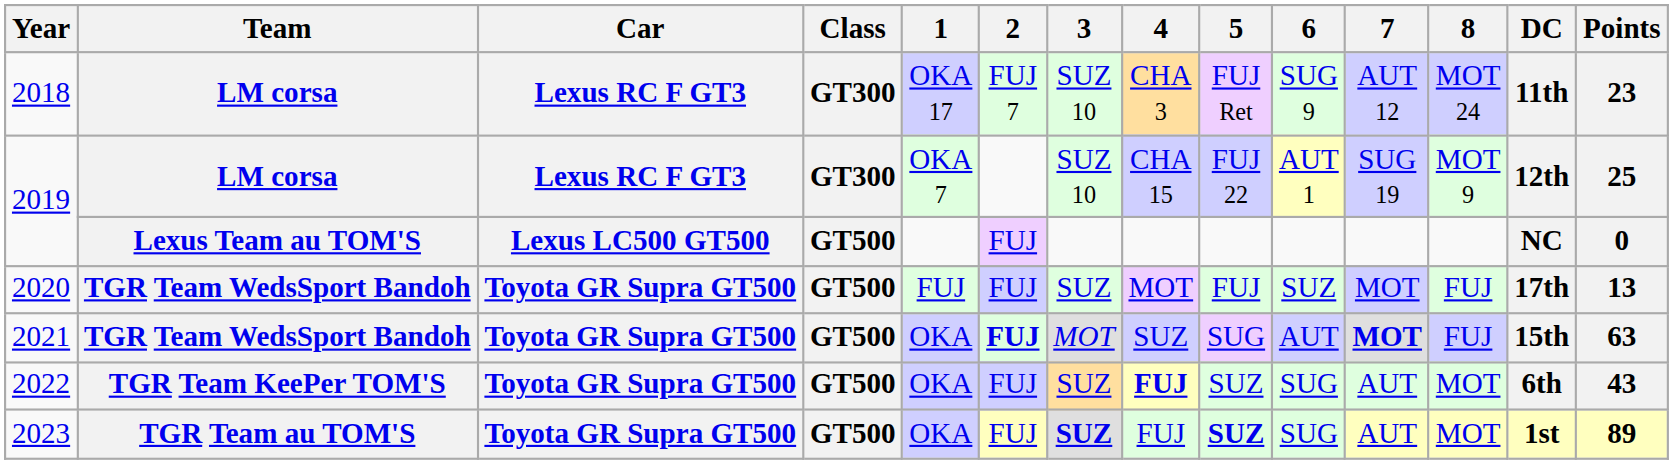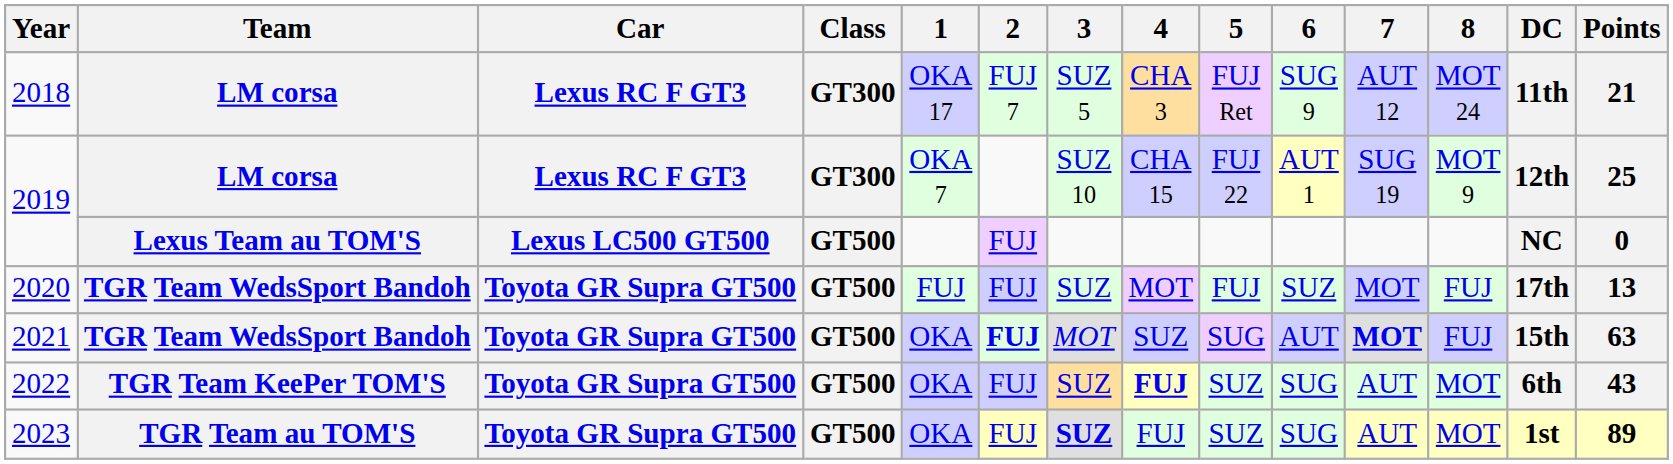 <table class="wikitable" style="text-align:center; font-size:85%">
 <tr>
 <th>Year</th>
 <th>Team</th>
 <th>Car</th>
 <th>Class</th>
 <th>1</th>
 <th>2</th>
 <th>3</th>
 <th>4</th>
 <th>5</th>
 <th>6</th>
 <th>7</th>
 <th>8</th>
 <th>DC</th>
 <th>Points</th>
 </tr>
 <tr>
 <td><a href='#'>2018</a></td>
 <th><a href='#'>LM corsa</a></th>
 <th><a href='#'>Lexus RC F GT3</a></th>
 <th>GT300</th>
 <td bgcolor="#CFCFFF"><a href='#'>OKA</a><br><small>17</small></td>
 <td bgcolor="#DFFFDF"><a href='#'>FUJ</a><br><small>7</small></td>
-<td bgcolor="#DFFFDF"><a href='#'>SUZ</a><br><small>10</small></td>
+<td bgcolor="#DFFFDF"><a href='#'>SUZ</a><br><small>5</small></td>
 <td bgcolor="#FFDF9F"><a href='#'>CHA</a><br><small>3</small></td>
 <td bgcolor="#EFCFFF"><a href='#'>FUJ</a><br><small>Ret</small></td>
 <td bgcolor="#DFFFDF"><a href='#'>SUG</a><br><small>9</small></td>
 <td bgcolor="#CFCFFF"><a href='#'>AUT</a><br><small>12</small></td>
 <td bgcolor="#CFCFFF"><a href='#'>MOT</a><br><small>24</small></td>
 <th>11th</th>
-<th>23</th>
+<th>21</th>
 </tr>
 <tr>
 <td rowspan="2"><a href='#'>2019</a></td>
 <th><a href='#'>LM corsa</a></th>
 <th><a href='#'>Lexus RC F GT3</a></th>
 <th>GT300</th>
 <td bgcolor="#DFFFDF"><a href='#'>OKA</a><br><small>7</small></td>
 <td></td>
 <td bgcolor="#DFFFDF"><a href='#'>SUZ</a><br><small>10</small></td>
 <td bgcolor="#CFCFFF"><a href='#'>CHA</a><br><small>15</small></td>
 <td bgcolor="#CFCFFF"><a href='#'>FUJ</a><br><small>22</small></td>
 <td bgcolor="#FFFFBF"><a href='#'>AUT</a><br><small>1</small></td>
 <td bgcolor="#CFCFFF"><a href='#'>SUG</a><br><small>19</small></td>
 <td bgcolor="#DFFFDF"><a href='#'>MOT</a><br><small>9</small></td>
 <th>12th</th>
 <th>25</th>
 </tr>
 <tr>
 <th><a href='#'>Lexus Team au TOM'S</a></th>
 <th><a href='#'>Lexus LC500 GT500</a></th>
 <th>GT500</th>
 <td></td>
 <td bgcolor="#EFCFFF"><a href='#'>FUJ</a><br></td>
 <td></td>
 <td></td>
 <td></td>
 <td></td>
 <td></td>
 <td></td>
 <th>NC</th>
 <th>0</th>
 </tr>
 <tr>
 <td><a href='#'>2020</a></td>
 <th><a href='#'>TGR</a> <a href='#'>Team WedsSport Bandoh</a></th>
 <th><a href='#'>Toyota GR Supra GT500</a></th>
 <th>GT500</th>
 <td style="background:#DFFFDF;"><a href='#'>FUJ</a><br></td>
 <td style="background:#CFCFFF;"><a href='#'>FUJ</a><br></td>
 <td style="background:#dfffdf;"><a href='#'>SUZ</a><br></td>
 <td style="background:#efcfff;"><a href='#'>MOT</a><br></td>
 <td style="background:#dfffdf;"><a href='#'>FUJ</a><br></td>
 <td style="background:#dfffdf;"><a href='#'>SUZ</a><br></td>
 <td style="background:#cfcfff;"><a href='#'>MOT</a><br></td>
 <td style="background:#dfffdf;"><a href='#'>FUJ</a><br></td>
 <th>17th</th>
 <th>13</th>
 </tr>
 <tr>
 <td><a href='#'>2021</a></td>
 <th><a href='#'>TGR</a> <a href='#'>Team WedsSport Bandoh</a></th>
 <th><a href='#'>Toyota GR Supra GT500</a></th>
 <th>GT500</th>
 <td style="background:#CFCFFF;"><a href='#'>OKA</a><br></td>
 <td style="background:#DFFFDF;"><strong><a href='#'>FUJ</a></strong><br></td>
 <td style="background:#DFDFDF;"><em><a href='#'>MOT</a></em><br></td>
 <td style="background:#CFCFFF;"><a href='#'>SUZ</a><br></td>
 <td style="background:#EFCFFF;"><a href='#'>SUG</a><br></td>
 <td style="background:#CFCFFF;"><a href='#'>AUT</a><br></td>
 <td style="background:#DFDFDF;"><strong><a href='#'>MOT</a></strong><br></td>
 <td style="background:#CFCFFF;"><a href='#'>FUJ</a><br></td>
 <th>15th</th>
 <th>63</th>
 </tr>
 <tr>
 <td><a href='#'>2022</a></td>
 <th><a href='#'>TGR</a> <a href='#'>Team KeePer TOM'S</a></th>
 <th><a href='#'>Toyota GR Supra GT500</a></th>
 <th>GT500</th>
 <td style="background:#CFCFFF;"><a href='#'>OKA</a><br></td>
 <td style="background:#CFCFFF;"><a href='#'>FUJ</a><br></td>
 <td style="background:#FFDF9F;"><a href='#'>SUZ</a><br></td>
 <td style="background:#FFFFBF;"><strong><a href='#'>FUJ</a><br></strong></td>
 <td style="background:#DFFFDF;"><a href='#'>SUZ</a><br></td>
 <td style="background:#DFFFDF;"><a href='#'>SUG</a><br></td>
 <td style="background:#DFFFDF;"><a href='#'>AUT</a><br></td>
 <td style="background:#DFFFDF;"><a href='#'>MOT</a><br></td>
 <th>6th</th>
 <th>43</th>
 </tr>
 <tr>
 <td><a href='#'>2023</a></td>
 <th><a href='#'>TGR</a> <a href='#'>Team au TOM'S</a></th>
 <th><a href='#'>Toyota GR Supra GT500</a></th>
 <th>GT500</th>
 <td style="background:#CFCFFF;"><a href='#'>OKA</a><br></td>
 <td style="background:#FFFFBF;"><a href='#'>FUJ</a><br></td>
 <td style="background:#DFDFDF;"><strong><a href='#'>SUZ</a></strong><br></td>
 <td style="background:#DFFFDF;"><a href='#'>FUJ</a><br></td>
-<td style="background:#DFFFDF;"><strong><a href='#'>SUZ</a><br></strong></td>
+<td style="background:#DFFFDF;"><a href='#'>SUZ</a><br></td>
 <td style="background:#DFFFDF;"><a href='#'>SUG</a><br></td>
 <td style="background:#FFFFBF;"><a href='#'>AUT</a><br></td>
 <td style="background:#FFFFBF;"><a href='#'>MOT</a><br></td>
 <th style="background:#FFFFBF;">1st</th>
 <th style="background:#FFFFBF;">89</th>
 </tr>
 </table>
